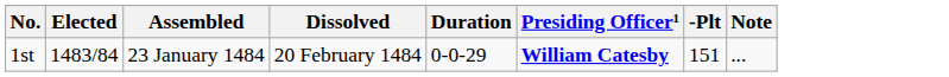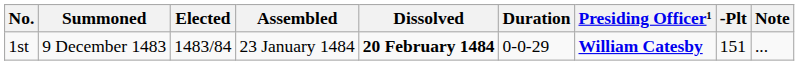 <table class="wikitable">
 <tr>
 <th>No.</th>
+<th>Summoned</th>
 <th>Elected</th>
 <th>Assembled</th>
 <th>Dissolved</th>
 <th>Duration</th>
 <th><a href='#'>Presiding Officer</a>¹</th>
 <th>-Plt</th>
 <th>Note</th>
 </tr>
 <tr>
 <td>1st</td>
+<td>9 December 1483</td>
 <td>1483/84</td>
 <td>23 January 1484</td>
-<td>20 February 1484</td>
+<td><strong>20 February 1484</strong></td>
 <td>0-0-29</td>
 <td><strong><a href='#'>William Catesby</a></strong></td>
 <td>151</td>
 <td>...</td>
 </tr>
 </table>
